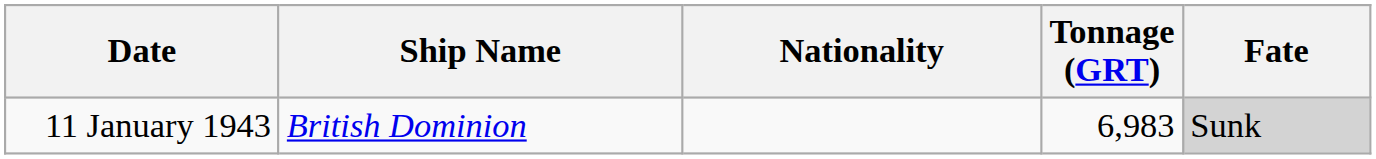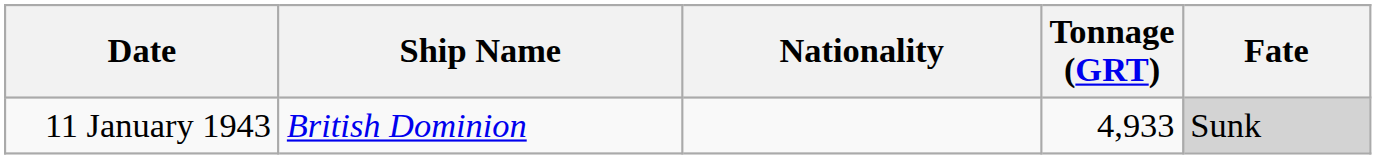 <table class="wikitable sortable">
 <tr>
 <th width="120px">Date</th>
 <th width="180px">Ship Name</th>
 <th width="160px">Nationality</th>
 <th width="25px">Tonnage<br>(<a href='#'>GRT</a>)</th>
 <th width="80px">Fate</th>
 </tr>
 <tr>
 <td align="right">11 January 1943</td>
 <td align="left"><a href='#'><em>British Dominion</em></a></td>
 <td align="left"></td>
-<td align="right">6,983</td>
+<td align="right">4,933</td>
 <td align="left" style="background: lightgrey;">Sunk</td>
 </tr>
 </table>
